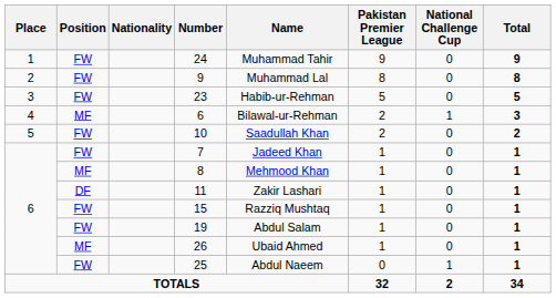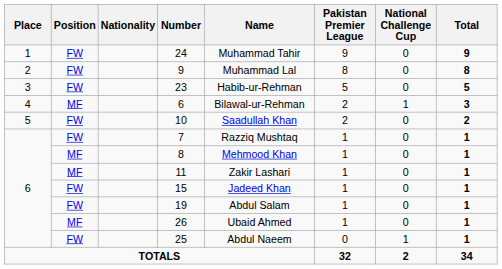 <table class="wikitable" style="font-size: 95%; text-align: center;">
 <tr>
 <th width=60>Place</th>
 <th width=60>Position</th>
 <th width=60>Nationality</th>
 <th width=60>Number</th>
 <th width=150>Name</th>
 <th width=80>Pakistan Premier League</th>
 <th width=80>National Challenge Cup</th>
 <th width=80>Total</th>
 </tr>
 <tr>
 <td rowspan="1">1</td>
 <td><a href='#'>FW</a></td>
 <td></td>
 <td>24</td>
 <td>Muhammad Tahir</td>
 <td>9</td>
 <td>0</td>
 <td><strong>9</strong></td>
 </tr>
 <tr>
 <td rowspan="1">2</td>
 <td><a href='#'>FW</a></td>
 <td></td>
 <td>9</td>
 <td>Muhammad Lal</td>
 <td>8</td>
 <td>0</td>
 <td><strong>8</strong></td>
 </tr>
 <tr>
 <td rowspan="1">3</td>
 <td><a href='#'>FW</a></td>
 <td></td>
 <td>23</td>
 <td>Habib-ur-Rehman</td>
 <td>5</td>
 <td>0</td>
 <td><strong>5</strong></td>
 </tr>
 <tr>
 <td rowspan="1">4</td>
 <td><a href='#'>MF</a></td>
 <td></td>
 <td>6</td>
 <td>Bilawal-ur-Rehman</td>
 <td>2</td>
 <td>1</td>
 <td><strong>3</strong></td>
 </tr>
 <tr>
 <td rowspan="1">5</td>
 <td><a href='#'>FW</a></td>
 <td></td>
 <td>10</td>
 <td><a href='#'>Saadullah Khan</a></td>
 <td>2</td>
 <td>0</td>
 <td><strong>2</strong></td>
 </tr>
 <tr>
 <td rowspan="7">6</td>
 <td><a href='#'>FW</a></td>
 <td></td>
 <td>7</td>
-<td><a href='#'>Jadeed Khan</a></td>
+<td>Razziq Mushtaq</td>
 <td>1</td>
 <td>0</td>
 <td><strong>1</strong></td>
 </tr>
 <tr>
 <td><a href='#'>MF</a></td>
 <td></td>
 <td>8</td>
 <td><a href='#'>Mehmood Khan</a></td>
 <td>1</td>
 <td>0</td>
 <td><strong>1</strong></td>
 </tr>
 <tr>
-<td><a href='#'>DF</a></td>
+<td><a href='#'>MF</a></td>
 <td></td>
 <td>11</td>
 <td>Zakir Lashari</td>
 <td>1</td>
 <td>0</td>
 <td><strong>1</strong></td>
 </tr>
 <tr>
 <td><a href='#'>FW</a></td>
 <td></td>
 <td>15</td>
-<td>Razziq Mushtaq</td>
+<td><a href='#'>Jadeed Khan</a></td>
 <td>1</td>
 <td>0</td>
 <td><strong>1</strong></td>
 </tr>
 <tr>
 <td><a href='#'>FW</a></td>
 <td></td>
 <td>19</td>
 <td>Abdul Salam</td>
 <td>1</td>
 <td>0</td>
 <td><strong>1</strong></td>
 </tr>
 <tr>
 <td><a href='#'>MF</a></td>
 <td></td>
 <td>26</td>
 <td>Ubaid Ahmed</td>
 <td>1</td>
 <td>0</td>
 <td><strong>1</strong></td>
 </tr>
 <tr>
 <td><a href='#'>FW</a></td>
 <td></td>
 <td>25</td>
 <td>Abdul Naeem</td>
 <td>0</td>
 <td>1</td>
 <td><strong>1</strong></td>
 </tr>
 <tr>
 <td colspan="5"><strong>TOTALS</strong></td>
 <td><strong>32</strong></td>
 <td><strong>2</strong></td>
 <td><strong>34</strong></td>
 </tr>
 </table>
